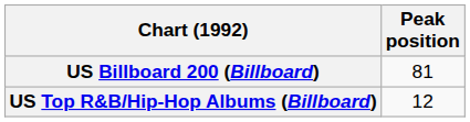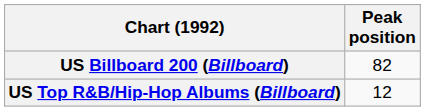 <table class="wikitable sortable plainrowheaders" style="text-align:center">
 <tr>
 <th scope="col">Chart (1992)</th>
 <th scope="col">Peak<br> position</th>
 </tr>
 <tr>
 <th scope="row">US <a href='#'>Billboard 200</a> (<em><a href='#'>Billboard</a></em>)</th>
-<td>81</td>
+<td>82</td>
 </tr>
 <tr>
 <th scope="row">US <a href='#'>Top R&B/Hip-Hop Albums</a> (<em><a href='#'>Billboard</a></em>)</th>
 <td>12</td>
 </tr>
 </table>
